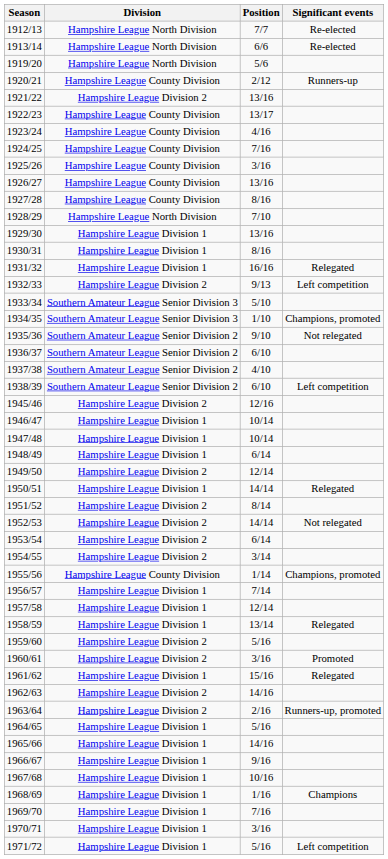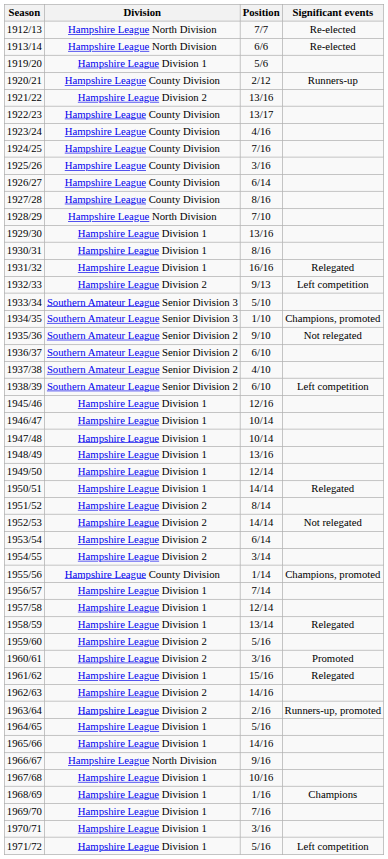 <table class="wikitable collapsible collapsed" style=text-align:center>
 <tr>
 <th>Season</th>
 <th>Division</th>
 <th>Position</th>
 <th>Significant events</th>
 </tr>
 <tr>
 <td>1912/13</td>
 <td><a href='#'>Hampshire League</a> North Division</td>
 <td>7/7</td>
 <td>Re-elected</td>
 </tr>
 <tr>
 <td>1913/14</td>
 <td><a href='#'>Hampshire League</a> North Division</td>
 <td>6/6</td>
 <td>Re-elected</td>
 </tr>
 <tr>
 <td>1919/20</td>
-<td><a href='#'>Hampshire League</a> North Division</td>
+<td><a href='#'>Hampshire League</a> Division 1</td>
 <td>5/6</td>
 <td></td>
 </tr>
 <tr>
 <td>1920/21</td>
 <td><a href='#'>Hampshire League</a> County Division</td>
 <td>2/12</td>
 <td>Runners-up</td>
 </tr>
 <tr>
 <td>1921/22</td>
 <td><a href='#'>Hampshire League</a> Division 2</td>
 <td>13/16</td>
 <td></td>
 </tr>
 <tr>
 <td>1922/23</td>
 <td><a href='#'>Hampshire League</a> County Division</td>
 <td>13/17</td>
 <td></td>
 </tr>
 <tr>
 <td>1923/24</td>
 <td><a href='#'>Hampshire League</a> County Division</td>
 <td>4/16</td>
 <td></td>
 </tr>
 <tr>
 <td>1924/25</td>
 <td><a href='#'>Hampshire League</a> County Division</td>
 <td>7/16</td>
 <td></td>
 </tr>
 <tr>
 <td>1925/26</td>
 <td><a href='#'>Hampshire League</a> County Division</td>
 <td>3/16</td>
 <td></td>
 </tr>
 <tr>
 <td>1926/27</td>
 <td><a href='#'>Hampshire League</a> County Division</td>
-<td>13/16</td>
+<td>6/14</td>
 <td></td>
 </tr>
 <tr>
 <td>1927/28</td>
 <td><a href='#'>Hampshire League</a> County Division</td>
 <td>8/16</td>
 <td></td>
 </tr>
 <tr>
 <td>1928/29</td>
 <td><a href='#'>Hampshire League</a> North Division</td>
 <td>7/10</td>
 <td></td>
 </tr>
 <tr>
 <td>1929/30</td>
 <td><a href='#'>Hampshire League</a> Division 1</td>
 <td>13/16</td>
 <td></td>
 </tr>
 <tr>
 <td>1930/31</td>
 <td><a href='#'>Hampshire League</a> Division 1</td>
 <td>8/16</td>
 <td></td>
 </tr>
 <tr>
 <td>1931/32</td>
 <td><a href='#'>Hampshire League</a> Division 1</td>
 <td>16/16</td>
 <td>Relegated</td>
 </tr>
 <tr>
 <td>1932/33</td>
 <td><a href='#'>Hampshire League</a> Division 2</td>
 <td>9/13</td>
 <td>Left competition</td>
 </tr>
 <tr>
 <td>1933/34</td>
 <td><a href='#'>Southern Amateur League</a> Senior Division 3</td>
 <td>5/10</td>
 <td></td>
 </tr>
 <tr>
 <td>1934/35</td>
 <td><a href='#'>Southern Amateur League</a> Senior Division 3</td>
 <td>1/10</td>
 <td>Champions, promoted</td>
 </tr>
 <tr>
 <td>1935/36</td>
 <td><a href='#'>Southern Amateur League</a> Senior Division 2</td>
 <td>9/10</td>
 <td>Not relegated</td>
 </tr>
 <tr>
 <td>1936/37</td>
 <td><a href='#'>Southern Amateur League</a> Senior Division 2</td>
 <td>6/10</td>
 <td></td>
 </tr>
 <tr>
 <td>1937/38</td>
 <td><a href='#'>Southern Amateur League</a> Senior Division 2</td>
 <td>4/10</td>
 <td></td>
 </tr>
 <tr>
 <td>1938/39</td>
 <td><a href='#'>Southern Amateur League</a> Senior Division 2</td>
 <td>6/10</td>
 <td>Left competition</td>
 </tr>
 <tr>
 <td>1945/46</td>
-<td><a href='#'>Hampshire League</a> Division 2</td>
+<td><a href='#'>Hampshire League</a> Division 1</td>
 <td>12/16</td>
 <td></td>
 </tr>
 <tr>
 <td>1946/47</td>
 <td><a href='#'>Hampshire League</a> Division 1</td>
 <td>10/14</td>
 <td></td>
 </tr>
 <tr>
 <td>1947/48</td>
 <td><a href='#'>Hampshire League</a> Division 1</td>
 <td>10/14</td>
 <td></td>
 </tr>
 <tr>
 <td>1948/49</td>
 <td><a href='#'>Hampshire League</a> Division 1</td>
-<td>6/14</td>
+<td>13/16</td>
 <td></td>
 </tr>
 <tr>
 <td>1949/50</td>
-<td><a href='#'>Hampshire League</a> Division 2</td>
+<td><a href='#'>Hampshire League</a> Division 1</td>
 <td>12/14</td>
 <td></td>
 </tr>
 <tr>
 <td>1950/51</td>
 <td><a href='#'>Hampshire League</a> Division 1</td>
 <td>14/14</td>
 <td>Relegated</td>
 </tr>
 <tr>
 <td>1951/52</td>
 <td><a href='#'>Hampshire League</a> Division 2</td>
 <td>8/14</td>
 <td></td>
 </tr>
 <tr>
 <td>1952/53</td>
 <td><a href='#'>Hampshire League</a> Division 2</td>
 <td>14/14</td>
 <td>Not relegated</td>
 </tr>
 <tr>
 <td>1953/54</td>
 <td><a href='#'>Hampshire League</a> Division 2</td>
 <td>6/14</td>
 <td></td>
 </tr>
 <tr>
 <td>1954/55</td>
 <td><a href='#'>Hampshire League</a> Division 2</td>
 <td>3/14</td>
 <td></td>
 </tr>
 <tr>
 <td>1955/56</td>
 <td><a href='#'>Hampshire League</a> County Division</td>
 <td>1/14</td>
 <td>Champions, promoted</td>
 </tr>
 <tr>
 <td>1956/57</td>
 <td><a href='#'>Hampshire League</a> Division 1</td>
 <td>7/14</td>
 <td></td>
 </tr>
 <tr>
 <td>1957/58</td>
 <td><a href='#'>Hampshire League</a> Division 1</td>
 <td>12/14</td>
 <td></td>
 </tr>
 <tr>
 <td>1958/59</td>
 <td><a href='#'>Hampshire League</a> Division 1</td>
 <td>13/14</td>
 <td>Relegated</td>
 </tr>
 <tr>
 <td>1959/60</td>
 <td><a href='#'>Hampshire League</a> Division 2</td>
 <td>5/16</td>
 <td></td>
 </tr>
 <tr>
 <td>1960/61</td>
 <td><a href='#'>Hampshire League</a> Division 2</td>
 <td>3/16</td>
 <td>Promoted</td>
 </tr>
 <tr>
 <td>1961/62</td>
 <td><a href='#'>Hampshire League</a> Division 1</td>
 <td>15/16</td>
 <td>Relegated</td>
 </tr>
 <tr>
 <td>1962/63</td>
 <td><a href='#'>Hampshire League</a> Division 2</td>
 <td>14/16</td>
 <td></td>
 </tr>
 <tr>
 <td>1963/64</td>
 <td><a href='#'>Hampshire League</a> Division 2</td>
 <td>2/16</td>
 <td>Runners-up, promoted</td>
 </tr>
 <tr>
 <td>1964/65</td>
 <td><a href='#'>Hampshire League</a> Division 1</td>
 <td>5/16</td>
 <td></td>
 </tr>
 <tr>
 <td>1965/66</td>
 <td><a href='#'>Hampshire League</a> Division 1</td>
 <td>14/16</td>
 <td></td>
 </tr>
 <tr>
 <td>1966/67</td>
-<td><a href='#'>Hampshire League</a> Division 1</td>
+<td><a href='#'>Hampshire League</a> North Division</td>
 <td>9/16</td>
 <td></td>
 </tr>
 <tr>
 <td>1967/68</td>
 <td><a href='#'>Hampshire League</a> Division 1</td>
 <td>10/16</td>
 <td></td>
 </tr>
 <tr>
 <td>1968/69</td>
 <td><a href='#'>Hampshire League</a> Division 1</td>
 <td>1/16</td>
 <td>Champions</td>
 </tr>
 <tr>
 <td>1969/70</td>
 <td><a href='#'>Hampshire League</a> Division 1</td>
 <td>7/16</td>
 <td></td>
 </tr>
 <tr>
 <td>1970/71</td>
 <td><a href='#'>Hampshire League</a> Division 1</td>
 <td>3/16</td>
 <td></td>
 </tr>
 <tr>
 <td>1971/72</td>
 <td><a href='#'>Hampshire League</a> Division 1</td>
 <td>5/16</td>
 <td>Left competition</td>
 </tr>
 </table>
